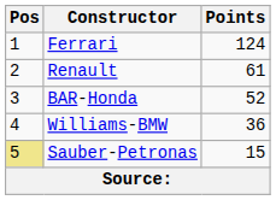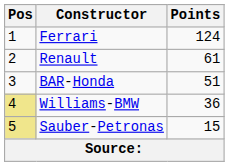 <table class="wikitable" style="font-size: 95%;">
 <tr>
 <th>Pos</th>
 <th>Constructor</th>
 <th>Points</th>
 </tr>
 <tr>
 <td>1</td>
 <td> <a href='#'>Ferrari</a></td>
 <td align="right">124</td>
 </tr>
 <tr>
 <td>2</td>
 <td> <a href='#'>Renault</a></td>
 <td align="right">61</td>
 </tr>
 <tr>
 <td>3</td>
 <td> <a href='#'>BAR</a>-<a href='#'>Honda</a></td>
-<td align="right">52</td>
+<td align="right">51</td>
 </tr>
 <tr>
-<td>4</td>
+<td style="background: khaki;">4</td>
 <td> <a href='#'>Williams</a>-<a href='#'>BMW</a></td>
 <td align="right">36</td>
 </tr>
 <tr>
 <td style="background: khaki;">5</td>
 <td> <a href='#'>Sauber</a>-<a href='#'>Petronas</a></td>
 <td align="right">15</td>
 </tr>
 <tr>
 <th colspan=4>Source: </th>
 </tr>
 </table>
